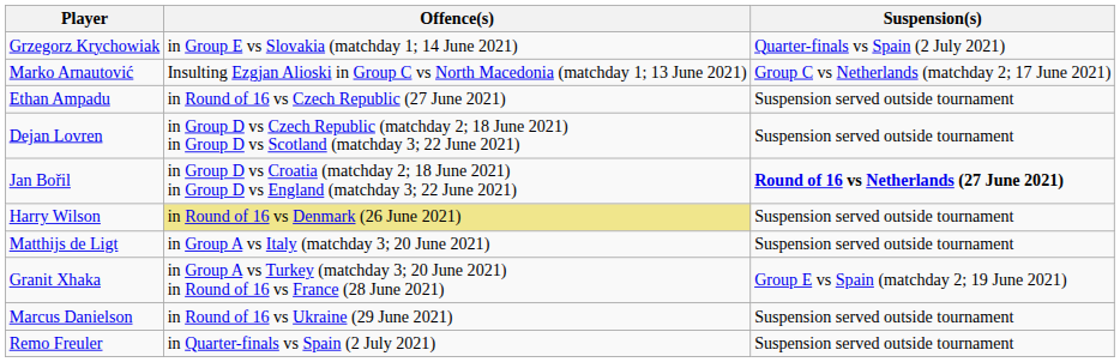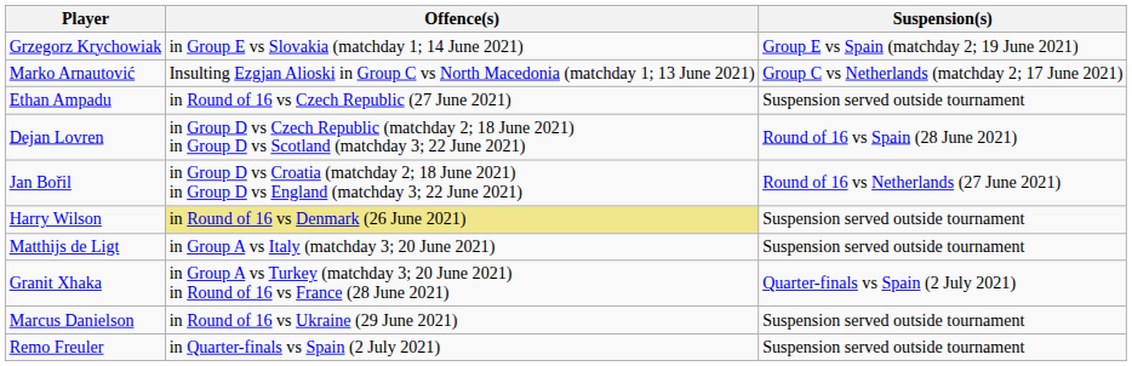 <table class="wikitable sortable">
 <tr>
 <th>Player</th>
 <th>Offence(s)</th>
 <th>Suspension(s)</th>
 </tr>
 <tr>
 <td nowrap> <a href='#'>Grzegorz Krychowiak</a></td>
 <td> in <a href='#'>Group E</a> vs <a href='#'>Slovakia</a> (matchday 1; 14 June 2021)</td>
-<td><a href='#'>Quarter-finals</a> vs <a href='#'>Spain</a> (2 July 2021)</td>
+<td><a href='#'>Group E</a> vs <a href='#'>Spain</a> (matchday 2; 19 June 2021)</td>
 </tr>
 <tr>
 <td> <a href='#'>Marko Arnautović</a></td>
 <td>Insulting <a href='#'>Ezgjan Alioski</a> in <a href='#'>Group C</a> vs <a href='#'>North Macedonia</a> (matchday 1; 13 June 2021)</td>
 <td><a href='#'>Group C</a> vs <a href='#'>Netherlands</a> (matchday 2; 17 June 2021)</td>
 </tr>
 <tr>
 <td> <a href='#'>Ethan Ampadu</a></td>
 <td> in <a href='#'>Round of 16</a> vs <a href='#'>Czech Republic</a> (27 June 2021)</td>
 <td>Suspension served outside tournament</td>
 </tr>
 <tr>
 <td> <a href='#'>Dejan Lovren</a></td>
 <td> in <a href='#'>Group D</a> vs <a href='#'>Czech Republic</a> (matchday 2; 18 June 2021)<br> in <a href='#'>Group D</a> vs <a href='#'>Scotland</a> (matchday 3; 22 June 2021)</td>
-<td>Suspension served outside tournament</td>
+<td><a href='#'>Round of 16</a> vs <a href='#'>Spain</a> (28 June 2021)</td>
 </tr>
 <tr>
 <td> <a href='#'>Jan Bořil</a></td>
 <td> in <a href='#'>Group D</a> vs <a href='#'>Croatia</a> (matchday 2; 18 June 2021)<br> in <a href='#'>Group D</a> vs <a href='#'>England</a> (matchday 3; 22 June 2021)</td>
-<td><strong><a href='#'>Round of 16</a> vs <a href='#'>Netherlands</a> (27 June 2021)</strong></td>
+<td><a href='#'>Round of 16</a> vs <a href='#'>Netherlands</a> (27 June 2021)</td>
 </tr>
 <tr>
 <td> <a href='#'>Harry Wilson</a></td>
 <td style="background: khaki;"> in <a href='#'>Round of 16</a> vs <a href='#'>Denmark</a> (26 June 2021)</td>
 <td nowrap>Suspension served outside tournament</td>
 </tr>
 <tr>
 <td> <a href='#'>Matthijs de Ligt</a></td>
 <td> in <a href='#'>Group A</a> vs <a href='#'>Italy</a> (matchday 3; 20 June 2021)</td>
 <td>Suspension served outside tournament</td>
 </tr>
 <tr>
 <td> <a href='#'>Granit Xhaka</a></td>
 <td> in <a href='#'>Group A</a> vs <a href='#'>Turkey</a> (matchday 3; 20 June 2021)<br> in <a href='#'>Round of 16</a> vs <a href='#'>France</a> (28 June 2021)</td>
-<td><a href='#'>Group E</a> vs <a href='#'>Spain</a> (matchday 2; 19 June 2021)</td>
+<td><a href='#'>Quarter-finals</a> vs <a href='#'>Spain</a> (2 July 2021)</td>
 </tr>
 <tr>
 <td> <a href='#'>Marcus Danielson</a></td>
 <td> in <a href='#'>Round of 16</a> vs <a href='#'>Ukraine</a> (29 June 2021)</td>
 <td>Suspension served outside tournament</td>
 </tr>
 <tr>
 <td> <a href='#'>Remo Freuler</a></td>
 <td> in <a href='#'>Quarter-finals</a> vs <a href='#'>Spain</a> (2 July 2021)</td>
 <td>Suspension served outside tournament</td>
 </tr>
 </table>
